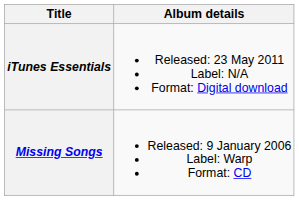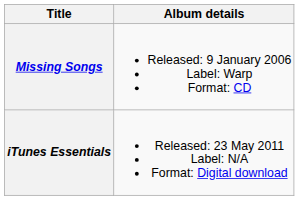 <table class="wikitable plainrowheaders" style="text-align:center;">
 <tr>
 <th scope="col">Title</th>
 <th scope="col">Album details</th>
 </tr>
 <tr>
+<th scope="row"><em><a href='#'>Missing Songs</a></em></th>
+<td><br><ul><li>Released: 9 January 2006</li><li>Label: Warp</li><li>Format: <a href='#'>CD</a></li></ul></td>
+</tr>
+<tr>
 <th scope="row"><em>iTunes Essentials</em></th>
 <td><br><ul><li>Released: 23 May 2011</li><li>Label: N/A</li><li>Format: <a href='#'>Digital download</a></li></ul></td>
 </tr>
-<tr>
-<th scope="row"><em><a href='#'>Missing Songs</a></em></th>
-<td><br><ul><li>Released: 9 January 2006</li><li>Label: Warp</li><li>Format: <a href='#'>CD</a></li></ul></td>
-</tr>
 </table>
